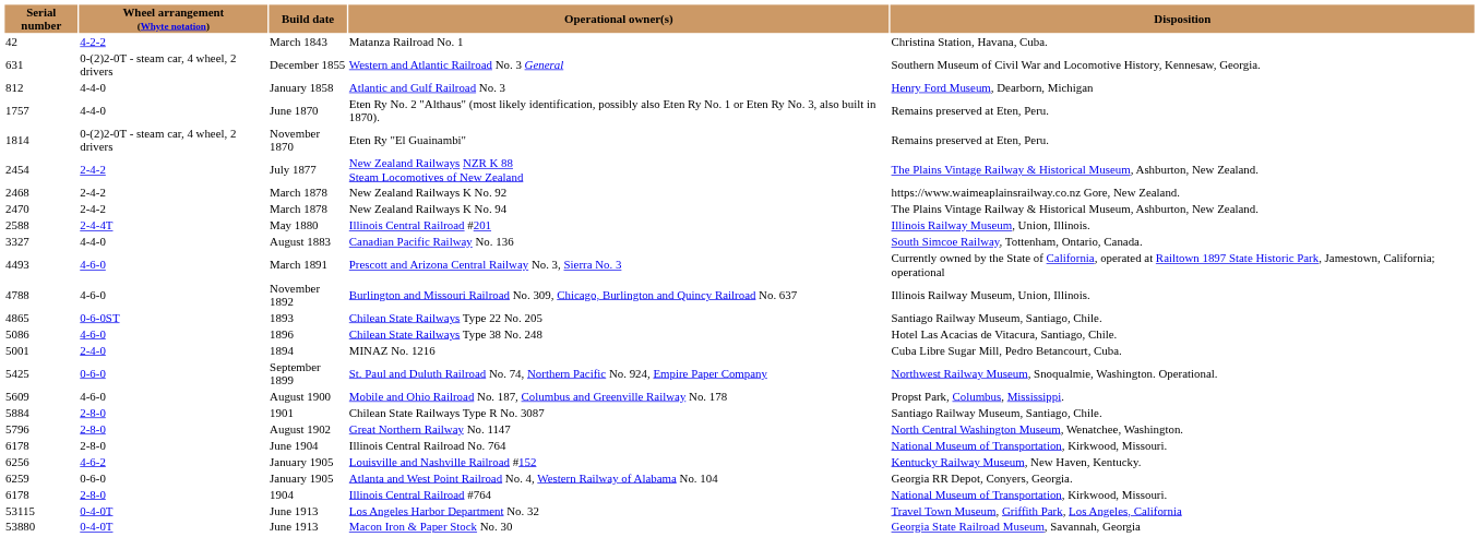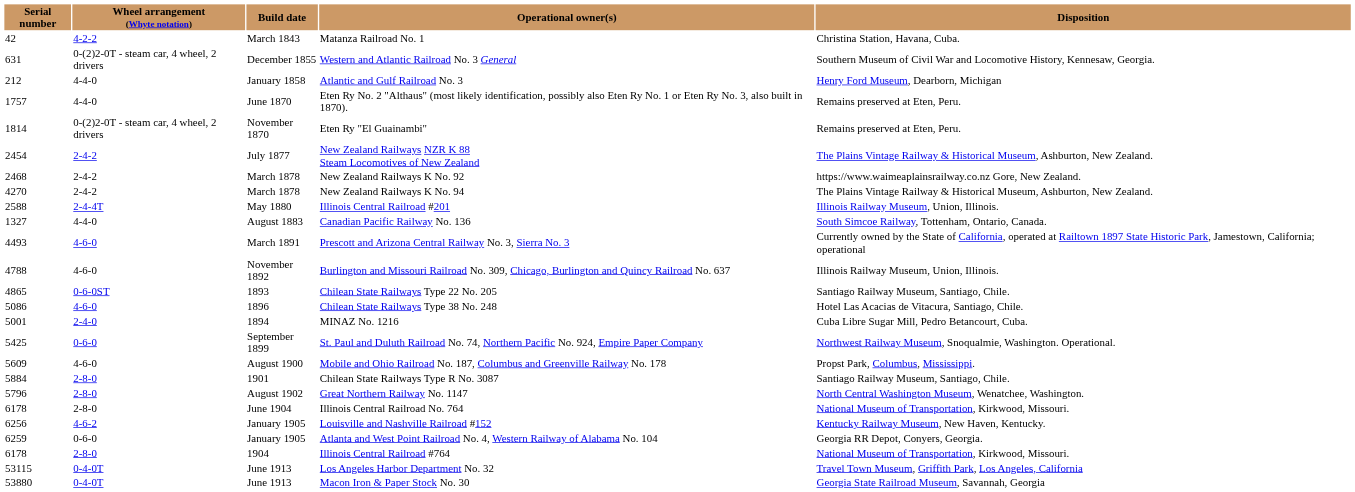 <table class="toccolours">
 <tr>
 <th bgcolor=cc9966>Serial number</th>
 <th bgcolor=cc9966>Wheel arrangement<br><small>(<a href='#'>Whyte notation</a>)</small></th>
 <th bgcolor=cc9966>Build date</th>
 <th bgcolor=cc9966>Operational owner(s)</th>
 <th bgcolor=cc9966>Disposition</th>
 </tr>
 <tr>
 <td>42</td>
 <td><a href='#'>4-2-2</a></td>
 <td>March 1843</td>
 <td>Matanza Railroad No. 1</td>
 <td>Christina Station, Havana, Cuba.</td>
 </tr>
 <tr>
 <td>631</td>
 <td>0-(2)2-0T - steam car, 4 wheel, 2 drivers</td>
 <td>December 1855</td>
 <td><a href='#'>Western and Atlantic Railroad</a> No. 3 <a href='#'><em>General</em></a></td>
 <td>Southern Museum of Civil War and Locomotive History, Kennesaw, Georgia.</td>
 </tr>
 <tr>
-<td>812</td>
+<td>212</td>
 <td>4-4-0</td>
 <td>January 1858</td>
 <td><a href='#'>Atlantic and Gulf Railroad</a> No. 3</td>
 <td><a href='#'>Henry Ford Museum</a>, Dearborn, Michigan</td>
 </tr>
 <tr>
 <td>1757</td>
 <td>4-4-0</td>
 <td>June 1870</td>
 <td>Eten Ry No. 2 "Althaus" (most likely identification, possibly also Eten Ry No. 1 or Eten Ry No. 3, also built in 1870).</td>
 <td>Remains preserved at Eten, Peru.</td>
 </tr>
 <tr>
 <td>1814</td>
 <td>0-(2)2-0T - steam car, 4 wheel, 2 drivers</td>
 <td>November 1870</td>
 <td>Eten Ry "El Guainambi"</td>
 <td>Remains preserved at Eten, Peru.</td>
 </tr>
 <tr>
 <td>2454</td>
 <td><a href='#'>2-4-2</a></td>
 <td>July 1877</td>
 <td><a href='#'>New Zealand Railways</a> <a href='#'>NZR K 88</a><br><a href='#'>Steam Locomotives of New Zealand</a></td>
 <td><a href='#'>The Plains Vintage Railway & Historical Museum</a>, Ashburton, New Zealand.</td>
 </tr>
 <tr>
 <td>2468</td>
 <td>2-4-2</td>
 <td>March 1878</td>
 <td>New Zealand Railways K No. 92</td>
 <td>https://www.waimeaplainsrailway.co.nz Gore, New Zealand.</td>
 </tr>
 <tr>
-<td>2470</td>
+<td>4270</td>
 <td>2-4-2</td>
 <td>March 1878</td>
 <td>New Zealand Railways K No. 94</td>
 <td>The Plains Vintage Railway & Historical Museum, Ashburton, New Zealand.</td>
 </tr>
 <tr>
 <td>2588</td>
 <td><a href='#'>2-4-4T</a></td>
 <td>May 1880</td>
 <td><a href='#'>Illinois Central Railroad</a> #<a href='#'>201</a></td>
 <td><a href='#'>Illinois Railway Museum</a>, Union, Illinois.</td>
 </tr>
 <tr>
-<td>3327</td>
+<td>1327</td>
 <td>4-4-0</td>
 <td>August 1883</td>
 <td><a href='#'>Canadian Pacific Railway</a> No. 136</td>
 <td><a href='#'>South Simcoe Railway</a>, Tottenham, Ontario, Canada.</td>
 </tr>
 <tr>
 <td>4493</td>
 <td><a href='#'>4-6-0</a></td>
 <td>March 1891</td>
 <td><a href='#'>Prescott and Arizona Central Railway</a> No. 3, <a href='#'>Sierra No. 3</a></td>
 <td>Currently owned by the State of <a href='#'>California</a>, operated at <a href='#'>Railtown 1897 State Historic Park</a>, Jamestown, California; operational</td>
 </tr>
 <tr>
 <td>4788</td>
 <td>4-6-0</td>
 <td>November 1892</td>
 <td><a href='#'>Burlington and Missouri Railroad</a> No. 309, <a href='#'>Chicago, Burlington and Quincy Railroad</a> No. 637</td>
 <td>Illinois Railway Museum, Union, Illinois.</td>
 </tr>
 <tr>
 <td>4865</td>
 <td><a href='#'>0-6-0ST</a></td>
 <td>1893</td>
 <td><a href='#'>Chilean State Railways</a> Type 22 No. 205</td>
 <td>Santiago Railway Museum, Santiago, Chile.</td>
 </tr>
 <tr>
 <td>5086</td>
 <td><a href='#'>4-6-0</a></td>
 <td>1896</td>
 <td><a href='#'>Chilean State Railways</a> Type 38 No. 248</td>
 <td>Hotel Las Acacias de Vitacura, Santiago, Chile.</td>
 </tr>
 <tr>
 <td>5001</td>
 <td><a href='#'>2-4-0</a></td>
 <td>1894</td>
 <td>MINAZ No. 1216</td>
 <td>Cuba Libre Sugar Mill, Pedro Betancourt, Cuba.</td>
 </tr>
 <tr>
 <td>5425</td>
 <td><a href='#'>0-6-0</a></td>
 <td>September 1899</td>
 <td><a href='#'>St. Paul and Duluth Railroad</a> No. 74, <a href='#'>Northern Pacific</a> No. 924, <a href='#'>Empire Paper Company</a></td>
 <td><a href='#'>Northwest Railway Museum</a>, Snoqualmie, Washington. Operational. </td>
 </tr>
 <tr>
 <td>5609</td>
 <td>4-6-0</td>
 <td>August 1900</td>
 <td><a href='#'>Mobile and Ohio Railroad</a> No. 187, <a href='#'>Columbus and Greenville Railway</a> No. 178</td>
 <td>Propst Park, <a href='#'>Columbus</a>, <a href='#'>Mississippi</a>.</td>
 </tr>
 <tr>
 <td>5884</td>
 <td><a href='#'>2-8-0</a></td>
 <td>1901</td>
 <td>Chilean State Railways Type R No. 3087</td>
 <td>Santiago Railway Museum, Santiago, Chile.</td>
 </tr>
 <tr>
 <td>5796</td>
 <td><a href='#'>2-8-0</a></td>
 <td>August 1902</td>
 <td><a href='#'>Great Northern Railway</a> No. 1147</td>
 <td><a href='#'>North Central Washington Museum</a>, Wenatchee, Washington.</td>
 </tr>
 <tr>
 <td>6178</td>
 <td>2-8-0</td>
 <td>June 1904</td>
 <td>Illinois Central Railroad No. 764</td>
 <td><a href='#'>National Museum of Transportation</a>, Kirkwood, Missouri.</td>
 </tr>
 <tr>
 <td>6256</td>
 <td><a href='#'>4-6-2</a></td>
 <td>January 1905</td>
 <td><a href='#'>Louisville and Nashville Railroad</a> #<a href='#'>152</a></td>
 <td><a href='#'>Kentucky Railway Museum</a>, New Haven, Kentucky.</td>
 </tr>
 <tr>
 <td>6259</td>
 <td>0-6-0</td>
 <td>January 1905</td>
 <td><a href='#'>Atlanta and West Point Railroad</a> No. 4, <a href='#'>Western Railway of Alabama</a> No. 104</td>
 <td>Georgia RR Depot, Conyers, Georgia.</td>
 </tr>
 <tr>
 <td>6178</td>
 <td><a href='#'>2-8-0</a></td>
 <td>1904</td>
 <td><a href='#'>Illinois Central Railroad</a> #764</td>
 <td><a href='#'>National Museum of Transportation</a>, Kirkwood, Missouri.</td>
 </tr>
 <tr>
 <td>53115</td>
 <td><a href='#'>0-4-0T</a></td>
 <td>June 1913</td>
 <td><a href='#'>Los Angeles Harbor Department</a> No. 32</td>
 <td><a href='#'>Travel Town Museum</a>, <a href='#'>Griffith Park</a>, <a href='#'>Los Angeles, California</a></td>
 </tr>
 <tr>
 <td>53880</td>
 <td><a href='#'>0-4-0T</a></td>
 <td>June 1913</td>
 <td><a href='#'>Macon Iron & Paper Stock</a> No. 30</td>
 <td><a href='#'>Georgia State Railroad Museum</a>, Savannah, Georgia</td>
 </tr>
 </table>
